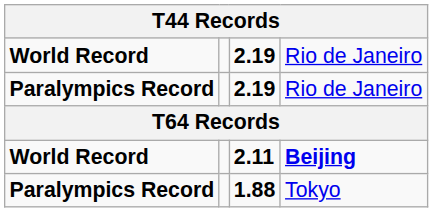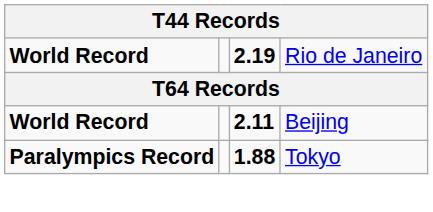 <table class="wikitable">
 <tr>
 <th colspan="4">T44  Records</th>
 </tr>
 <tr>
 <td><strong>World Record</strong></td>
 <td></td>
 <td><strong>2.19</strong></td>
 <td> <a href='#'>Rio de Janeiro</a></td>
 </tr>
 <tr>
-<td><strong>Paralympics Record</strong></td>
-<td></td>
-<td><strong>2.19</strong></td>
-<td> <a href='#'>Rio de Janeiro</a></td>
-</tr>
-<tr>
 <th colspan="4">T64 Records</th>
 </tr>
 <tr>
 <td><strong>World Record</strong></td>
 <td></td>
 <td><strong>2.11</strong></td>
-<td><strong> <a href='#'>Beijing</a></strong></td>
+<td> <a href='#'>Beijing</a></td>
 </tr>
 <tr>
 <td><strong>Paralympics Record</strong></td>
 <td></td>
 <td><strong>1.88</strong></td>
 <td> <a href='#'>Tokyo</a></td>
 </tr>
 </table>
